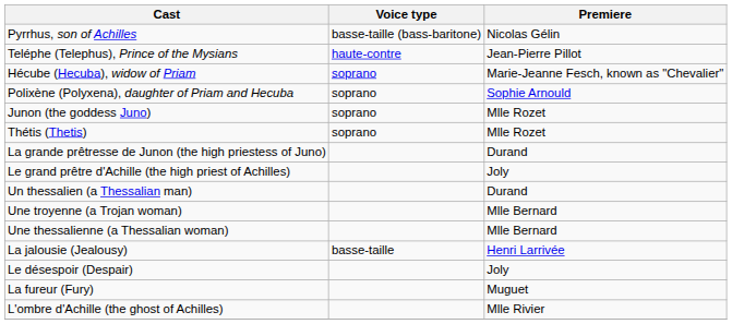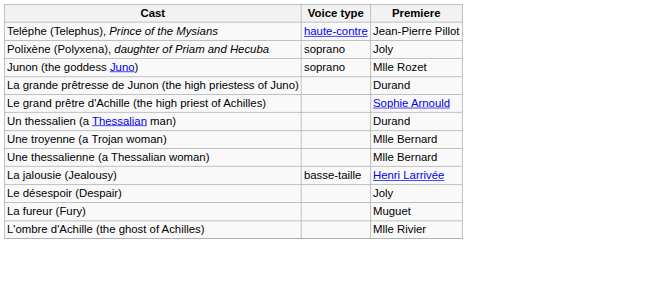 <table class="wikitable">
 <tr>
 <th>Cast</th>
 <th>Voice type</th>
 <th>Premiere<br></th>
 </tr>
 <tr>
-<td>Pyrrhus, <em>son of <a href='#'>Achilles</a></em></td>
-<td>basse-taille (bass-baritone)</td>
-<td>Nicolas Gélin</td>
-</tr>
-<tr>
 <td>Teléphe (Telephus), <em>Prince of the Mysians</em></td>
 <td><a href='#'>haute-contre</a></td>
 <td>Jean-Pierre Pillot</td>
 </tr>
 <tr>
-<td>Hécube (<a href='#'>Hecuba</a>), <em>widow of <a href='#'>Priam</a></em></td>
-<td><a href='#'>soprano</a></td>
-<td>Marie-Jeanne Fesch, known as "Chevalier"</td>
-</tr>
-<tr>
 <td>Polixène (Polyxena), <em>daughter of Priam and Hecuba</em></td>
 <td>soprano</td>
-<td><a href='#'>Sophie Arnould</a></td>
+<td>Joly</td>
 </tr>
 <tr>
 <td>Junon (the goddess <a href='#'>Juno</a>)</td>
-<td>soprano</td>
-<td>Mlle Rozet</td>
-</tr>
-<tr>
-<td>Thétis (<a href='#'>Thetis</a>)</td>
 <td>soprano</td>
 <td>Mlle Rozet</td>
 </tr>
 <tr>
 <td>La grande prêtresse de Junon (the high priestess of Juno)</td>
 <td></td>
 <td>Durand</td>
 </tr>
 <tr>
 <td>Le grand prêtre d'Achille (the high priest of Achilles)</td>
 <td></td>
-<td>Joly</td>
+<td><a href='#'>Sophie Arnould</a></td>
 </tr>
 <tr>
 <td>Un thessalien (a <a href='#'>Thessalian</a> man)</td>
 <td></td>
 <td>Durand</td>
 </tr>
 <tr>
 <td>Une troyenne (a Trojan woman)</td>
 <td></td>
 <td>Mlle Bernard</td>
 </tr>
 <tr>
 <td>Une thessalienne (a Thessalian woman)</td>
 <td></td>
 <td>Mlle Bernard</td>
 </tr>
 <tr>
 <td>La jalousie (Jealousy)</td>
 <td>basse-taille</td>
 <td><a href='#'>Henri Larrivée</a></td>
 </tr>
 <tr>
 <td>Le désespoir (Despair)</td>
 <td></td>
 <td>Joly</td>
 </tr>
 <tr>
 <td>La fureur (Fury)</td>
 <td></td>
 <td>Muguet</td>
 </tr>
 <tr>
 <td>L'ombre d'Achille (the ghost of Achilles)</td>
 <td></td>
 <td>Mlle Rivier</td>
 </tr>
 <tr>
 </tr>
 </table>
